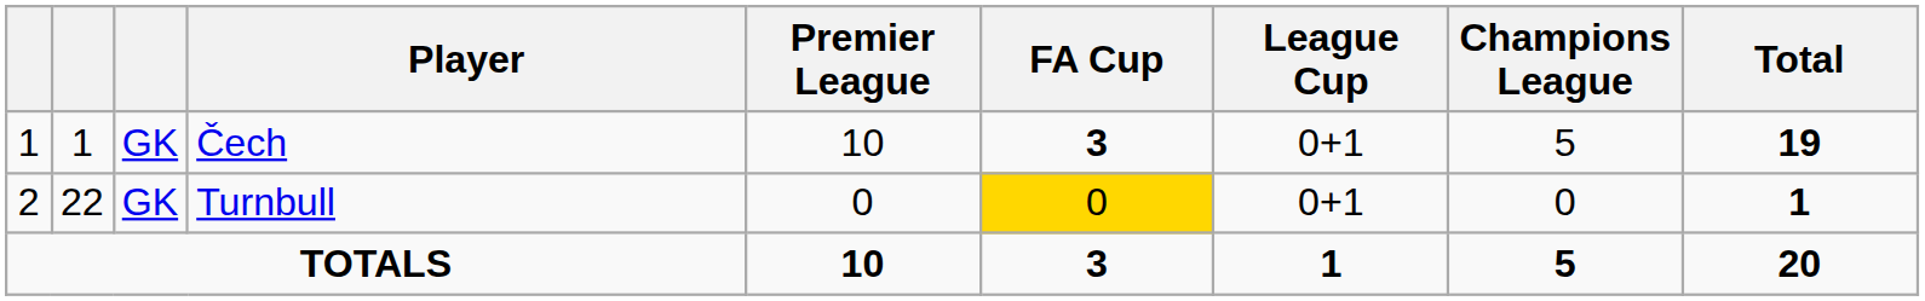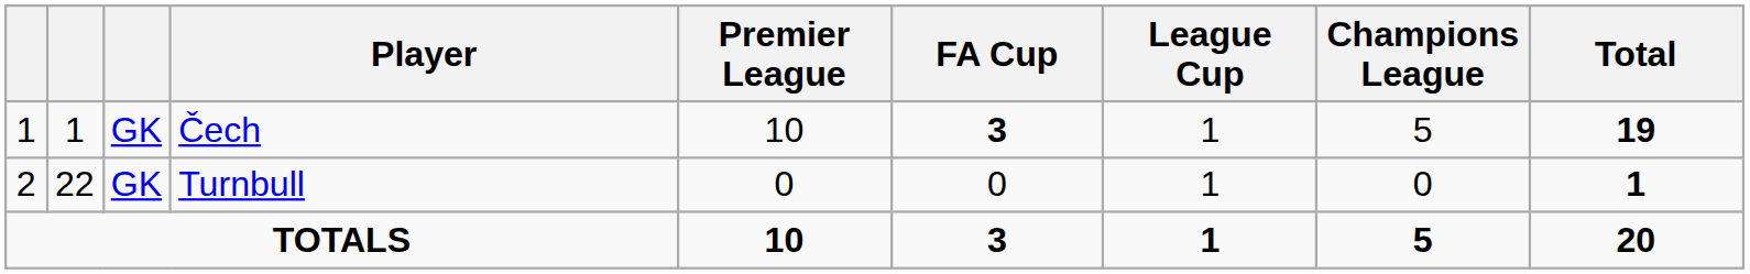 <table class="wikitable" style="font-size: 90%; text-align: center;">
 <tr>
 <th width=10></th>
 <th width=10></th>
 <th width=10></th>
 <th width=200>Player</th>
 <th width=80>Premier League</th>
 <th width=80>FA Cup</th>
 <th width=80>League Cup</th>
 <th width=80>Champions League</th>
 <th width=80><strong>Total</strong></th>
 </tr>
 <tr>
 <td>1</td>
 <td>1</td>
 <td><a href='#'>GK</a></td>
 <td align=left> <a href='#'>Čech</a></td>
 <td>10</td>
 <td><strong>3</strong></td>
-<td>0+1</td>
+<td>1</td>
 <td>5</td>
 <td><strong>19</strong></td>
 </tr>
 <tr>
 <td>2</td>
 <td>22</td>
 <td><a href='#'>GK</a></td>
 <td align=left> <a href='#'>Turnbull</a></td>
 <td>0</td>
-<td style="background: gold;">0</td>
-<td>0+1</td>
+<td>0</td>
+<td>1</td>
 <td>0</td>
 <td><strong>1</strong></td>
 </tr>
 <tr>
 <td colspan="4"><strong>TOTALS</strong></td>
 <td><strong>10</strong></td>
 <td><strong>3</strong></td>
 <td><strong>1</strong></td>
 <td><strong>5</strong></td>
 <td><strong>20</strong></td>
 </tr>
 </table>
